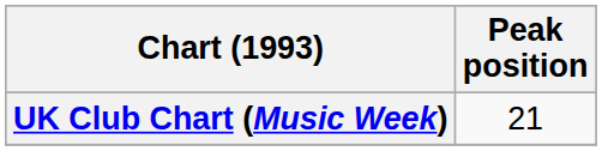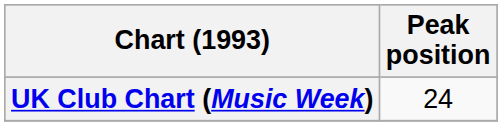 <table class="wikitable plainrowheaders" style="text-align:center">
 <tr>
 <th scope="col">Chart (1993)</th>
 <th scope="col">Peak<br> position</th>
 </tr>
 <tr>
 <th scope="row"><a href='#'>UK Club Chart</a> (<em><a href='#'>Music Week</a></em>)</th>
-<td>21</td>
+<td>24</td>
 </tr>
 <tr>
 </tr>
 </table>
